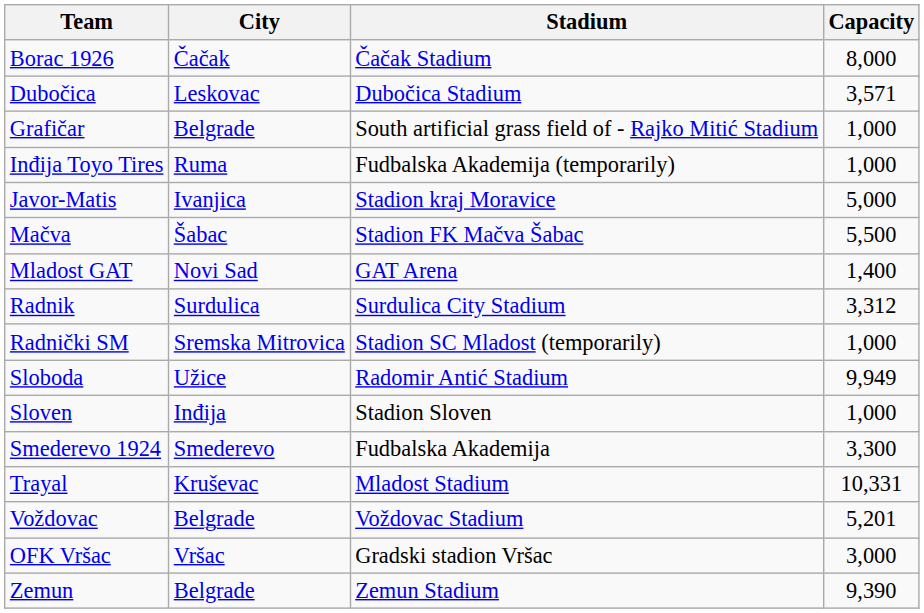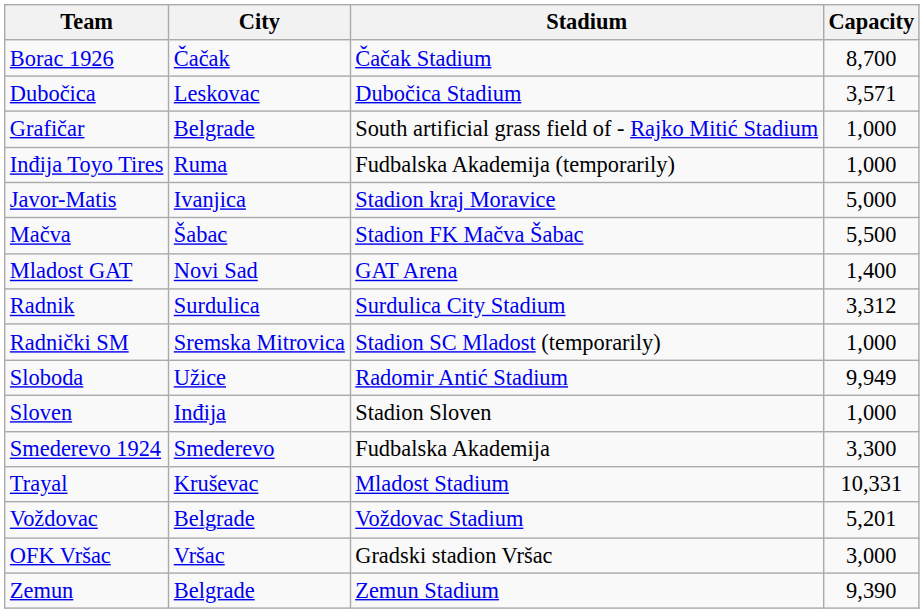 <table class="wikitable sortable">
 <tr>
 <th>Team</th>
 <th>City</th>
 <th>Stadium</th>
 <th>Capacity</th>
 </tr>
 <tr>
 <td><a href='#'>Borac 1926</a></td>
 <td><a href='#'>Čačak</a></td>
 <td><a href='#'>Čačak Stadium</a></td>
-<td style="text-align:center">8,000</td>
+<td style="text-align:center">8,700</td>
 </tr>
 <tr>
 <td><a href='#'>Dubočica</a></td>
 <td><a href='#'>Leskovac</a></td>
 <td><a href='#'>Dubočica Stadium</a></td>
 <td style="text-align:center">3,571</td>
 </tr>
 <tr>
 <td><a href='#'>Grafičar</a></td>
 <td><a href='#'>Belgrade</a></td>
 <td>South artificial grass field of - <a href='#'>Rajko Mitić Stadium</a></td>
 <td style="text-align:center">1,000</td>
 </tr>
 <tr>
 <td><a href='#'>Inđija Toyo Tires</a></td>
 <td><a href='#'>Ruma</a></td>
 <td>Fudbalska Akademija (temporarily)</td>
 <td style="text-align:center">1,000</td>
 </tr>
 <tr>
 <td><a href='#'>Javor-Matis</a></td>
 <td><a href='#'>Ivanjica</a></td>
 <td><a href='#'>Stadion kraj Moravice</a></td>
 <td style="text-align:center">5,000</td>
 </tr>
 <tr>
 <td><a href='#'>Mačva</a></td>
 <td><a href='#'>Šabac</a></td>
 <td><a href='#'>Stadion FK Mačva Šabac</a></td>
 <td style="text-align:center">5,500</td>
 </tr>
 <tr>
 <td><a href='#'>Mladost GAT</a></td>
 <td><a href='#'>Novi Sad</a></td>
 <td><a href='#'>GAT Arena</a></td>
 <td style="text-align:center">1,400</td>
 </tr>
 <tr>
 <td><a href='#'>Radnik</a></td>
 <td><a href='#'>Surdulica</a></td>
 <td><a href='#'>Surdulica City Stadium</a></td>
 <td style="text-align:center">3,312</td>
 </tr>
 <tr>
 <td><a href='#'>Radnički SM</a></td>
 <td><a href='#'>Sremska Mitrovica</a></td>
 <td><a href='#'>Stadion SC Mladost</a> (temporarily)</td>
 <td style="text-align:center">1,000</td>
 </tr>
 <tr>
 <td><a href='#'>Sloboda</a></td>
 <td><a href='#'>Užice</a></td>
 <td><a href='#'>Radomir Antić Stadium</a></td>
 <td style="text-align:center">9,949</td>
 </tr>
 <tr>
 <td><a href='#'>Sloven</a></td>
 <td><a href='#'>Inđija</a></td>
 <td>Stadion Sloven</td>
 <td style="text-align:center">1,000</td>
 </tr>
 <tr>
 <td><a href='#'>Smederevo 1924</a></td>
 <td><a href='#'>Smederevo</a></td>
 <td>Fudbalska Akademija</td>
 <td style="text-align:center">3,300</td>
 </tr>
 <tr>
 <td><a href='#'>Trayal</a></td>
 <td><a href='#'>Kruševac</a></td>
 <td><a href='#'>Mladost Stadium</a></td>
 <td style="text-align:center">10,331</td>
 </tr>
 <tr>
 <td><a href='#'>Voždovac</a></td>
 <td><a href='#'>Belgrade</a></td>
 <td><a href='#'>Voždovac Stadium</a></td>
 <td style="text-align:center">5,201</td>
 </tr>
 <tr>
 <td><a href='#'>OFK Vršac</a></td>
 <td><a href='#'>Vršac</a></td>
 <td>Gradski stadion Vršac</td>
 <td style="text-align:center">3,000</td>
 </tr>
 <tr>
 <td><a href='#'>Zemun</a></td>
 <td><a href='#'>Belgrade</a></td>
 <td><a href='#'>Zemun Stadium</a></td>
 <td style="text-align:center">9,390</td>
 </tr>
 </table>
